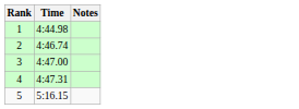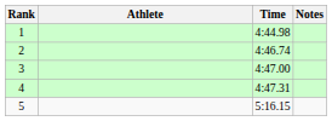 <table class="wikitable" style="text-align:center">
 <tr>
 <th>Rank</th>
+<th Style="width:18em">Athlete</th>
 <th>Time</th>
 <th>Notes</th>
 </tr>
 <tr style="background:#cfc">
 <td>1</td>
+<td style="text-align:left"></td>
 <td>4:44.98</td>
 <td></td>
 </tr>
 <tr style="background:#cfc">
 <td>2</td>
+<td style="text-align:left"></td>
 <td>4:46.74</td>
 <td></td>
 </tr>
 <tr style="background:#cfc">
 <td>3</td>
+<td style="text-align:left"></td>
 <td>4:47.00</td>
 <td></td>
 </tr>
 <tr style="background:#cfc">
 <td>4</td>
+<td style="text-align:left"></td>
 <td>4:47.31</td>
 <td></td>
 </tr>
 <tr>
 <td>5</td>
+<td style="text-align:left"></td>
 <td>5:16.15</td>
 <td></td>
 </tr>
 </table>
